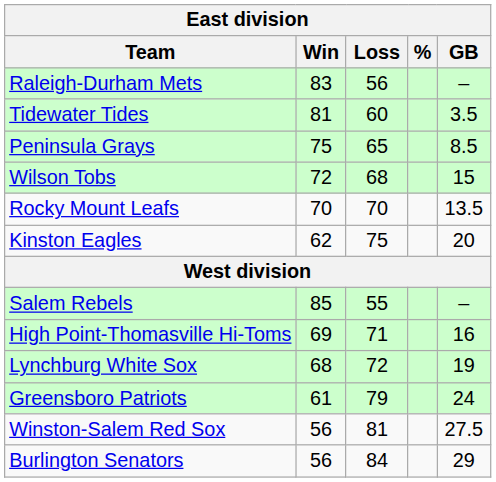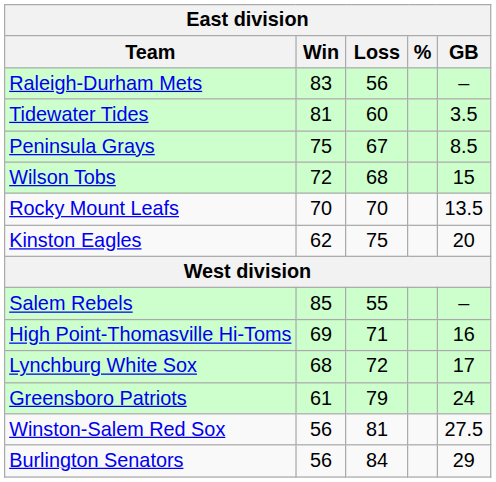 <table class="wikitable">
 <tr>
 <th colspan="5">East division</th>
 </tr>
 <tr>
 <th width="60%">Team</th>
 <th>Win</th>
 <th>Loss</th>
 <th>%</th>
 <th>GB</th>
 </tr>
 <tr align=center bgcolor=ccffcc>
 <td align=left><a href='#'>Raleigh-Durham Mets</a></td>
 <td>83</td>
 <td>56</td>
 <td></td>
 <td>–</td>
 </tr>
 <tr align=center bgcolor=ccffcc>
 <td align=left><a href='#'>Tidewater Tides</a></td>
 <td>81</td>
 <td>60</td>
 <td></td>
 <td>3.5</td>
 </tr>
 <tr align=center bgcolor=ccffcc>
 <td align=left><a href='#'>Peninsula Grays</a></td>
 <td>75</td>
-<td>65</td>
+<td>67</td>
 <td></td>
 <td>8.5</td>
 </tr>
 <tr align=center bgcolor=ccffcc>
 <td align=left><a href='#'>Wilson Tobs</a></td>
 <td>72</td>
 <td>68</td>
 <td></td>
 <td>15</td>
 </tr>
 <tr align=center>
 <td align=left><a href='#'>Rocky Mount Leafs</a></td>
 <td>70</td>
 <td>70</td>
 <td></td>
 <td>13.5</td>
 </tr>
 <tr align=center>
 <td align=left><a href='#'>Kinston Eagles</a></td>
 <td>62</td>
 <td>75</td>
 <td></td>
 <td>20</td>
 </tr>
 <tr>
 <th colspan="5">West division</th>
 </tr>
 <tr align=center bgcolor=ccffcc>
 <td align=left><a href='#'>Salem Rebels</a></td>
 <td>85</td>
 <td>55</td>
 <td></td>
 <td>–</td>
 </tr>
 <tr align=center bgcolor=ccffcc>
 <td align=left><a href='#'>High Point-Thomasville Hi-Toms</a></td>
 <td>69</td>
 <td>71</td>
 <td></td>
 <td>16</td>
 </tr>
 <tr align=center bgcolor=ccffcc>
 <td align=left><a href='#'>Lynchburg White Sox</a></td>
 <td>68</td>
 <td>72</td>
 <td></td>
-<td>19</td>
+<td>17</td>
 </tr>
 <tr align=center bgcolor=ccffcc>
 <td align=left><a href='#'>Greensboro Patriots</a></td>
 <td>61</td>
 <td>79</td>
 <td></td>
 <td>24</td>
 </tr>
 <tr align=center>
 <td align=left><a href='#'>Winston-Salem Red Sox</a></td>
 <td>56</td>
 <td>81</td>
 <td></td>
 <td>27.5</td>
 </tr>
 <tr align=center>
 <td align=left><a href='#'>Burlington Senators</a></td>
 <td>56</td>
 <td>84</td>
 <td></td>
 <td>29</td>
 </tr>
 </table>
